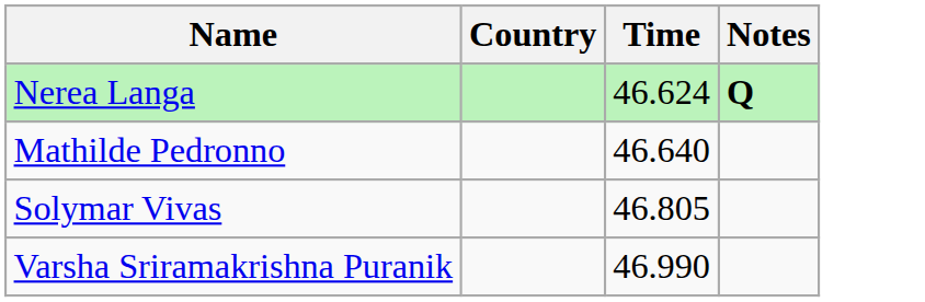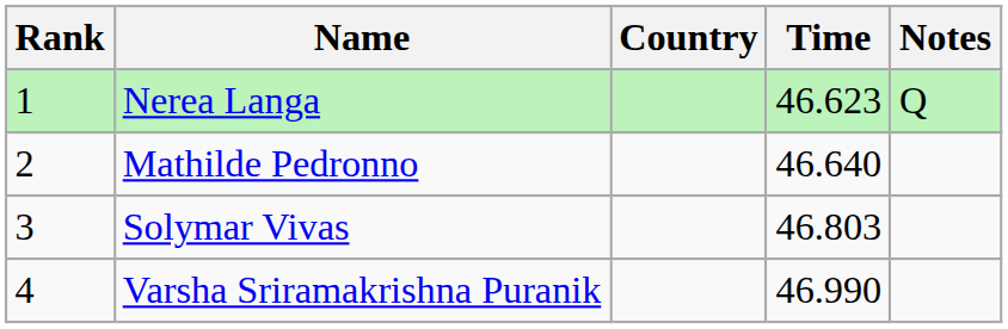 <table class="wikitable" style="font-size:95%" style="text-align:center; width:35em;">
 <tr>
+<th>Rank</th>
 <th>Name</th>
 <th>Country</th>
 <th>Time</th>
 <th>Notes</th>
 </tr>
 <tr bgcolor=bbf3bb>
+<td>1</td>
 <td align=left><a href='#'>Nerea Langa</a></td>
 <td align=left></td>
-<td>46.624</td>
-<td><strong>Q</strong></td>
+<td>46.623</td>
+<td>Q</td>
 </tr>
 <tr>
+<td>2</td>
 <td align=left><a href='#'>Mathilde Pedronno</a></td>
 <td align=left></td>
 <td>46.640</td>
 <td></td>
 </tr>
 <tr>
+<td>3</td>
 <td align=left><a href='#'>Solymar Vivas</a></td>
 <td align=left></td>
-<td>46.805</td>
+<td>46.803</td>
 <td></td>
 </tr>
 <tr>
+<td>4</td>
 <td align=left><a href='#'>Varsha Sriramakrishna Puranik</a></td>
 <td align=left></td>
 <td>46.990</td>
 <td></td>
 </tr>
 </table>
